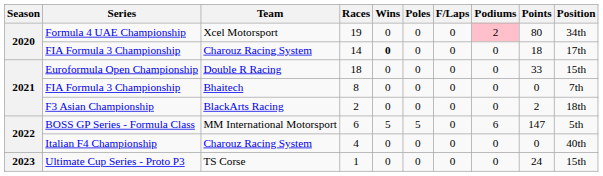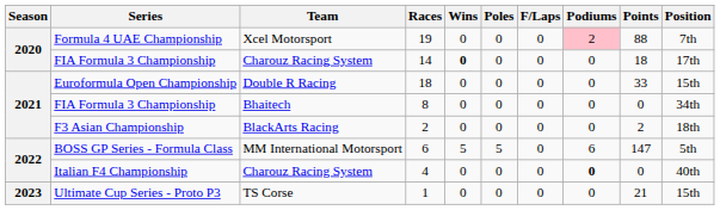 <table class="wikitable" style="font-size: 90%; text-align:center">
 <tr>
 <th>Season</th>
 <th>Series</th>
 <th>Team</th>
 <th>Races</th>
 <th>Wins</th>
 <th>Poles</th>
 <th>F/Laps</th>
 <th>Podiums</th>
 <th>Points</th>
 <th>Position</th>
 </tr>
 <tr>
 <th rowspan=2>2020</th>
 <td align=left><a href='#'>Formula 4 UAE Championship</a></td>
 <td align=left>Xcel Motorsport</td>
 <td>19</td>
 <td>0</td>
 <td>0</td>
 <td>0</td>
 <td style="background: pink;">2</td>
-<td>80</td>
-<td>34th</td>
+<td>88</td>
+<td>7th</td>
 </tr>
 <tr>
 <td align=left><a href='#'>FIA Formula 3 Championship</a></td>
 <td align=left><a href='#'>Charouz Racing System</a></td>
 <td>14</td>
 <td><strong>0</strong></td>
 <td>0</td>
 <td>0</td>
 <td>0</td>
 <td>18</td>
 <td>17th</td>
 </tr>
 <tr>
 <th rowspan=3>2021</th>
 <td align=left><a href='#'>Euroformula Open Championship</a></td>
 <td align=left><a href='#'>Double R Racing</a></td>
 <td>18</td>
 <td>0</td>
 <td>0</td>
 <td>0</td>
 <td>0</td>
 <td>33</td>
 <td>15th</td>
 </tr>
 <tr>
 <td align=left><a href='#'>FIA Formula 3 Championship</a></td>
 <td align=left><a href='#'>Bhaitech</a></td>
 <td>8</td>
 <td>0</td>
 <td>0</td>
 <td>0</td>
 <td>0</td>
 <td>0</td>
-<td>7th</td>
+<td>34th</td>
 </tr>
 <tr>
 <td align=left><a href='#'>F3 Asian Championship</a></td>
 <td align=left><a href='#'>BlackArts Racing</a></td>
 <td>2</td>
 <td>0</td>
 <td>0</td>
 <td>0</td>
 <td>0</td>
 <td>2</td>
 <td>18th</td>
 </tr>
 <tr>
 <th rowspan="2">2022</th>
 <td align=left><a href='#'>BOSS GP Series - Formula Class</a></td>
 <td align=left>MM International Motorsport</td>
 <td>6</td>
 <td>5</td>
 <td>5</td>
 <td>0</td>
 <td>6</td>
 <td>147</td>
 <td>5th</td>
 </tr>
 <tr>
 <td align=left><a href='#'>Italian F4 Championship</a></td>
 <td align=left nowrap><a href='#'>Charouz Racing System</a></td>
 <td>4</td>
 <td>0</td>
 <td>0</td>
 <td>0</td>
-<td>0</td>
+<td><strong>0</strong></td>
 <td>0</td>
 <td>40th</td>
 </tr>
 <tr>
 <th>2023</th>
 <td align=left nowrap><a href='#'>Ultimate Cup Series - Proto P3</a></td>
 <td align=left>TS Corse</td>
 <td>1</td>
 <td>0</td>
 <td>0</td>
 <td>0</td>
 <td>0</td>
-<td>24</td>
+<td>21</td>
 <td>15th</td>
 </tr>
 </table>
